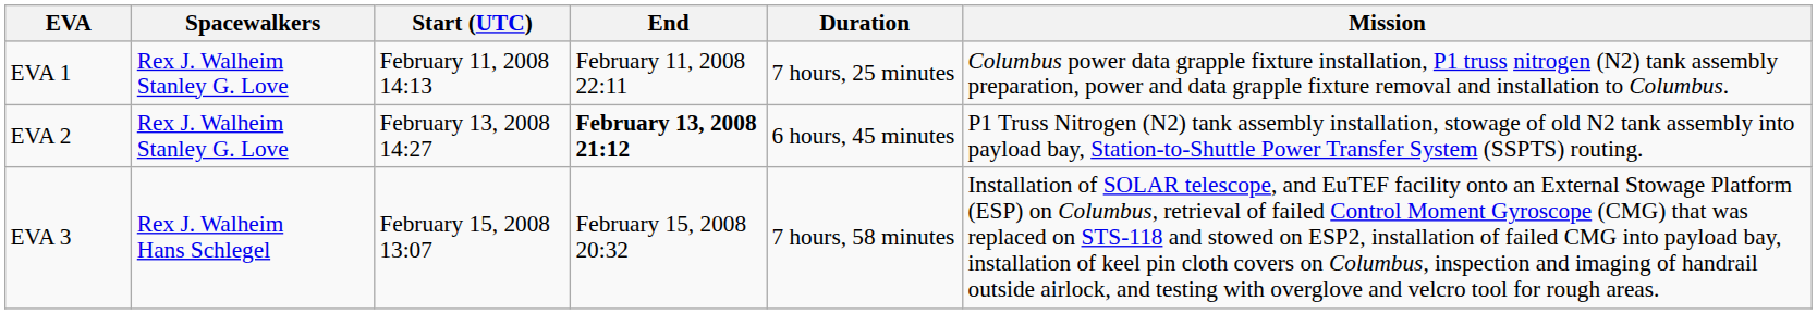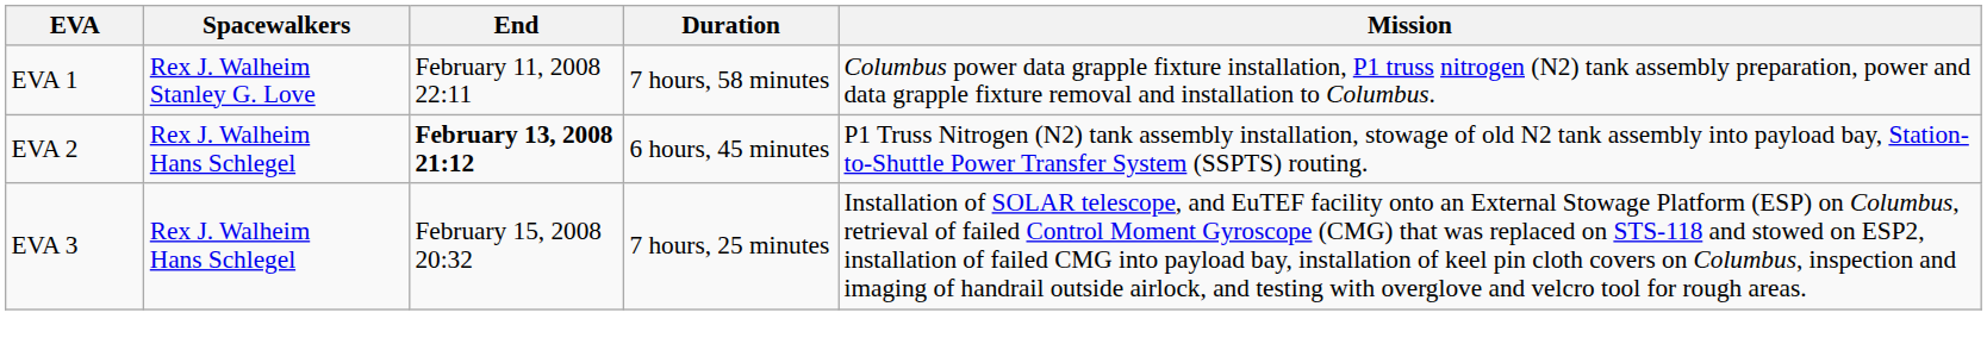 <table class="wikitable">
 <tr>
 <th style="width: 5em;">EVA</th>
 <th style="width:10em;">Spacewalkers</th>
-<th style="width: 8em;">Start (<a href='#'>UTC</a>)</th>
 <th style="width: 8em;">End</th>
 <th style="width: 8em;">Duration</th>
 <th>Mission</th>
 </tr>
 <tr>
 <td>EVA 1</td>
 <td><a href='#'>Rex J. Walheim</a> <br> <a href='#'>Stanley G. Love</a></td>
-<td>February 11, 2008 <br> 14:13</td>
 <td>February 11, 2008 <br> 22:11</td>
-<td>7 hours, 25 minutes</td>
+<td>7 hours, 58 minutes</td>
 <td><em>Columbus</em> power data grapple fixture installation, <a href='#'>P1 truss</a> <a href='#'>nitrogen</a> (N2) tank assembly preparation, power and data grapple fixture removal and installation to <em>Columbus</em>.</td>
 </tr>
 <tr>
 <td>EVA 2</td>
-<td><a href='#'>Rex J. Walheim</a> <br> <a href='#'>Stanley G. Love</a></td>
-<td>February 13, 2008 <br> 14:27</td>
+<td><a href='#'>Rex J. Walheim</a> <br> <a href='#'>Hans Schlegel</a></td>
 <td><strong>February 13, 2008 <br> 21:12</strong></td>
 <td>6 hours, 45 minutes</td>
 <td>P1 Truss Nitrogen (N2) tank assembly installation, stowage of old N2 tank assembly into payload bay, <a href='#'>Station-to-Shuttle Power Transfer System</a> (SSPTS) routing.</td>
 </tr>
 <tr>
 <td>EVA 3</td>
 <td><a href='#'>Rex J. Walheim</a> <br> <a href='#'>Hans Schlegel</a></td>
-<td>February 15, 2008 <br> 13:07</td>
 <td>February 15, 2008 <br> 20:32</td>
-<td>7 hours, 58 minutes</td>
+<td>7 hours, 25 minutes</td>
 <td>Installation of <a href='#'>SOLAR telescope</a>, and EuTEF facility onto an External Stowage Platform (ESP) on <em>Columbus</em>, retrieval of failed <a href='#'>Control Moment Gyroscope</a> (CMG) that was replaced on <a href='#'>STS-118</a> and stowed on ESP2, installation of failed CMG into payload bay, installation of keel pin cloth covers on <em>Columbus</em>, inspection and imaging of handrail outside airlock, and testing with overglove and velcro tool for rough areas.</td>
 </tr>
 </table>
